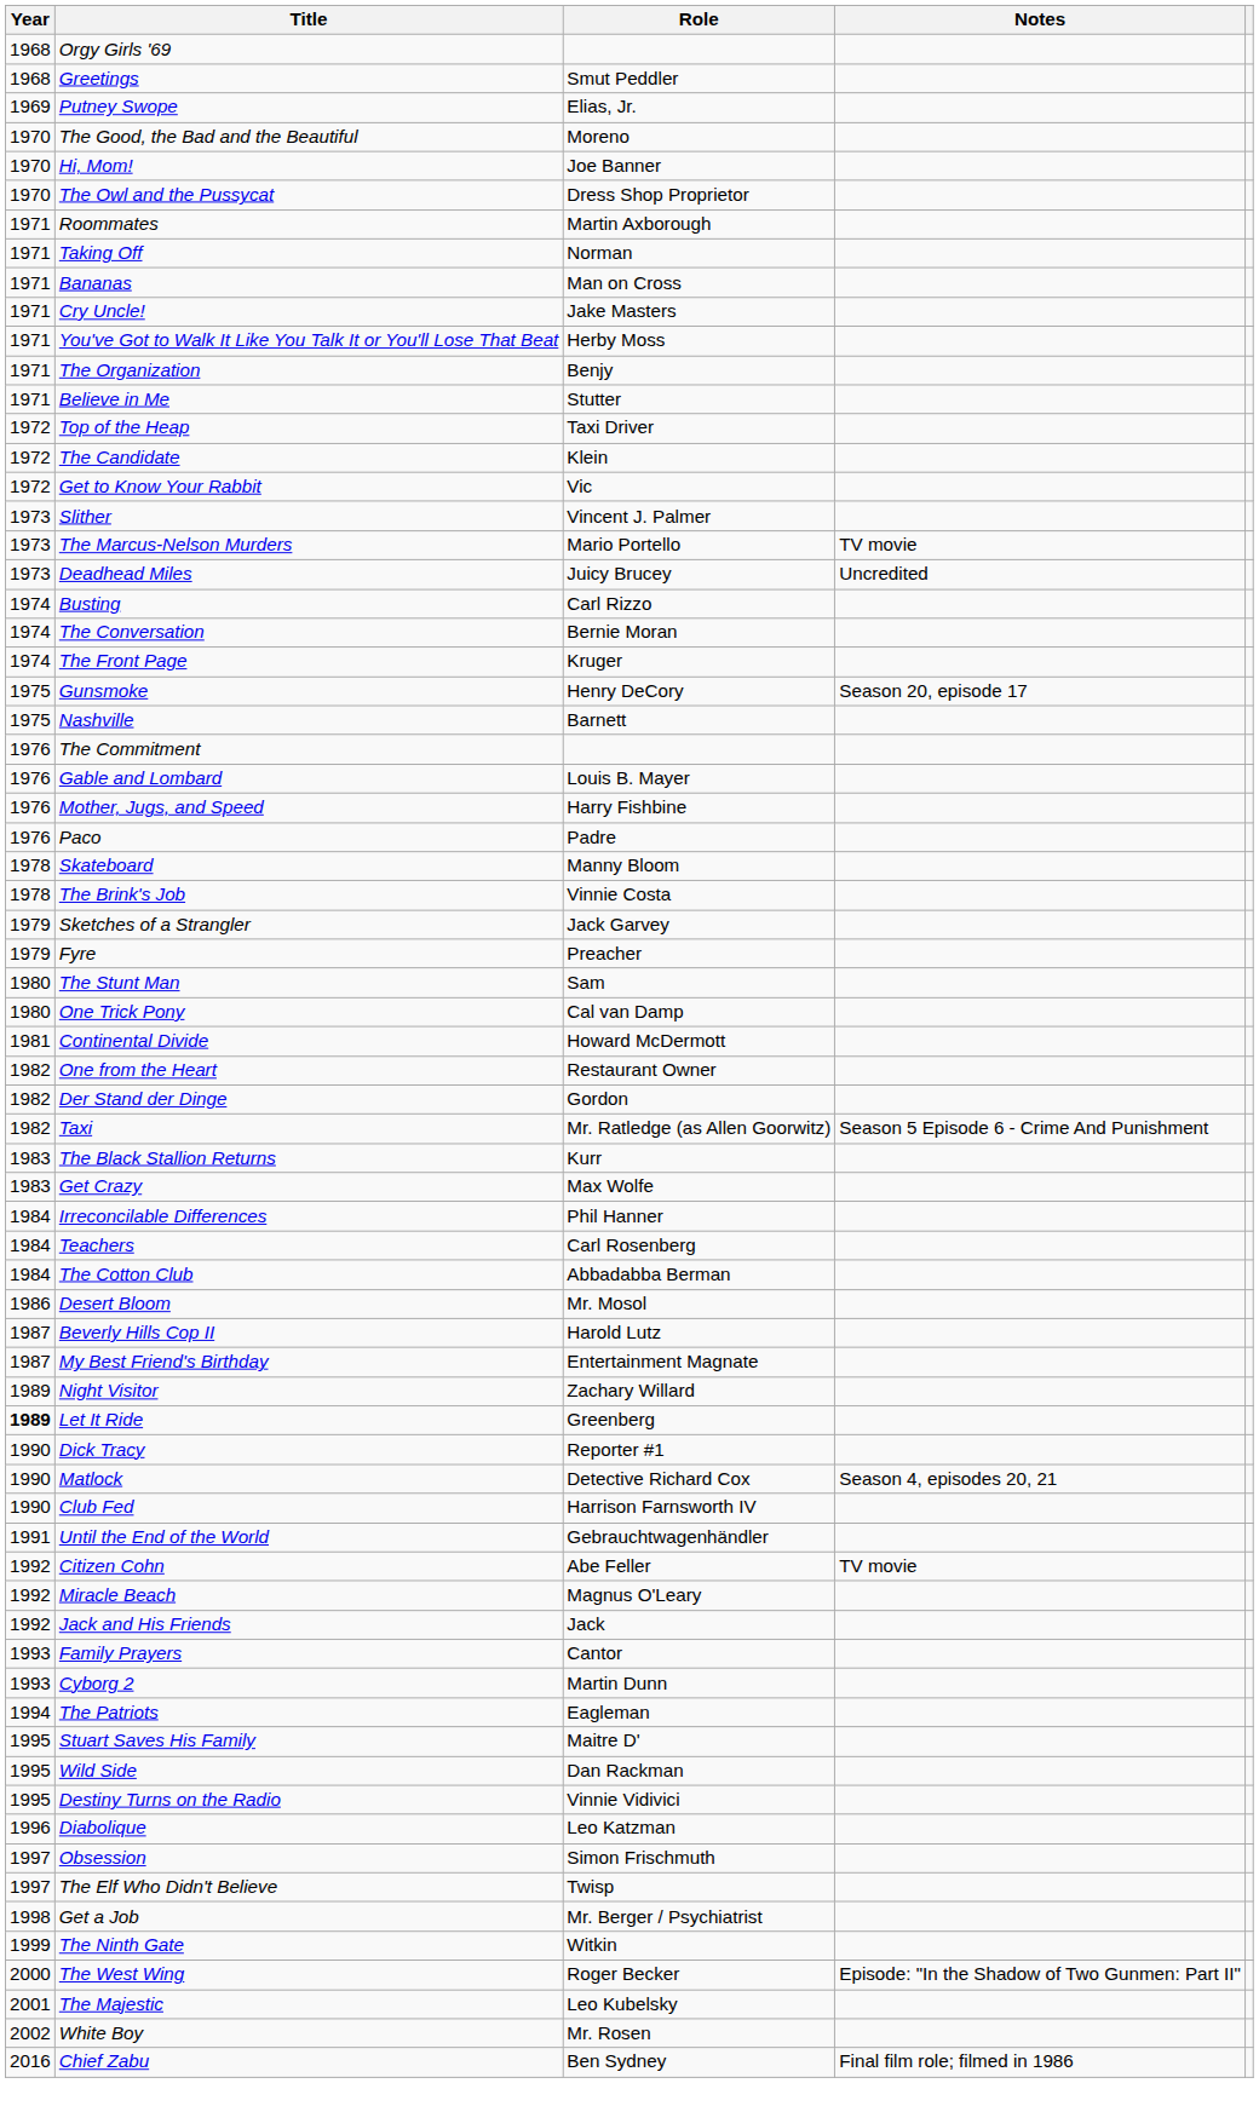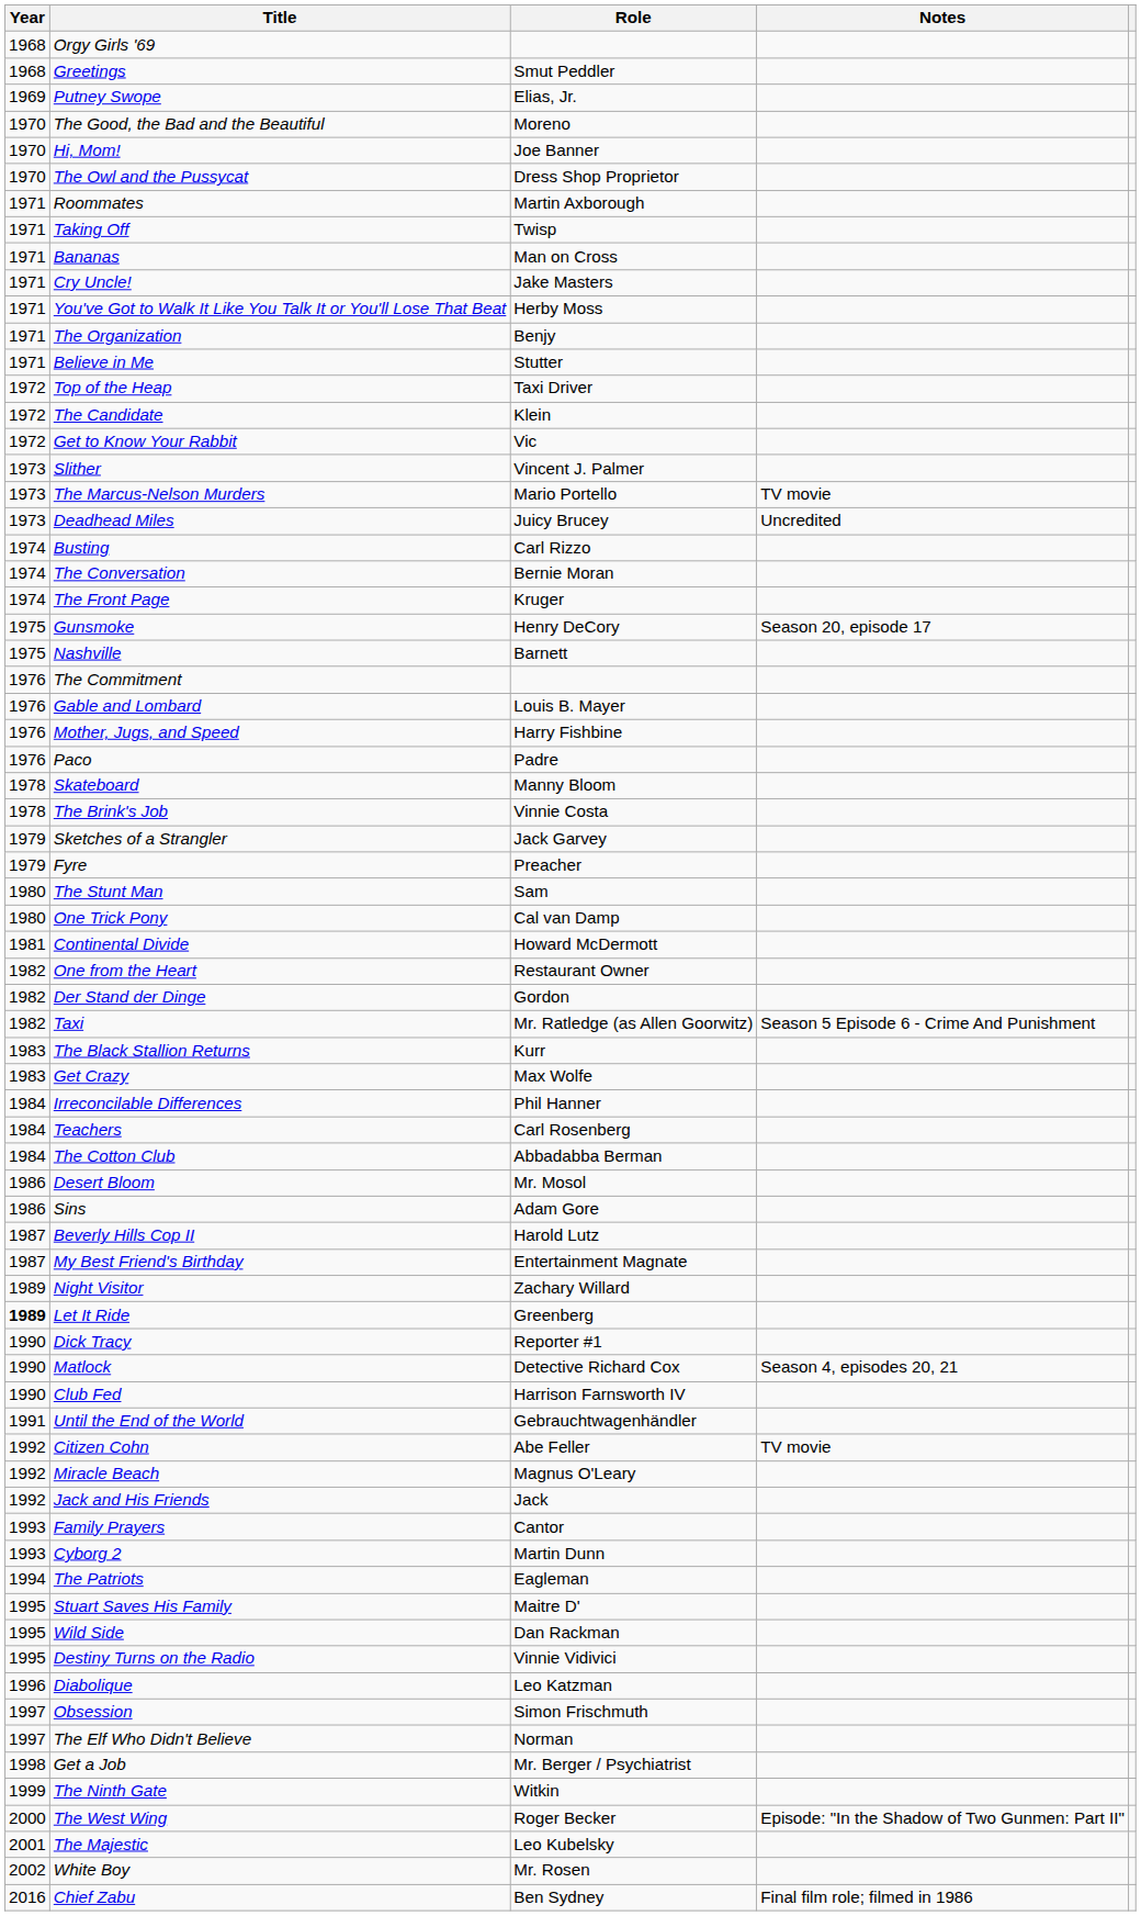 <table class="wikitable sortable">
 <tr>
 <th>Year</th>
 <th>Title</th>
 <th>Role</th>
 <th>Notes</th>
 <th></th>
 </tr>
 <tr>
 <td>1968</td>
 <td><em>Orgy Girls '69</em></td>
 <td></td>
 <td></td>
 <td></td>
 </tr>
 <tr>
 <td>1968</td>
 <td><em><a href='#'>Greetings</a></em></td>
 <td>Smut Peddler</td>
 <td></td>
 <td></td>
 </tr>
 <tr>
 <td>1969</td>
 <td><em><a href='#'>Putney Swope</a></em></td>
 <td>Elias, Jr.</td>
 <td></td>
 <td></td>
 </tr>
 <tr>
 <td>1970</td>
 <td><em>The Good, the Bad and the Beautiful</em></td>
 <td>Moreno</td>
 <td></td>
 <td></td>
 </tr>
 <tr>
 <td>1970</td>
 <td><em><a href='#'>Hi, Mom!</a></em></td>
 <td>Joe Banner</td>
 <td></td>
 <td></td>
 </tr>
 <tr>
 <td>1970</td>
 <td><em><a href='#'>The Owl and the Pussycat</a></em></td>
 <td>Dress Shop Proprietor</td>
 <td></td>
 <td></td>
 </tr>
 <tr>
 <td>1971</td>
 <td><em>Roommates</em></td>
 <td>Martin Axborough</td>
 <td></td>
 <td></td>
 </tr>
 <tr>
 <td>1971</td>
 <td><em><a href='#'>Taking Off</a></em></td>
-<td>Norman</td>
+<td>Twisp</td>
 <td></td>
 <td></td>
 </tr>
 <tr>
 <td>1971</td>
 <td><em><a href='#'>Bananas</a></em></td>
 <td>Man on Cross</td>
 <td></td>
 <td></td>
 </tr>
 <tr>
 <td>1971</td>
 <td><em><a href='#'>Cry Uncle!</a></em></td>
 <td>Jake Masters</td>
 <td></td>
 <td></td>
 </tr>
 <tr>
 <td>1971</td>
 <td><em><a href='#'>You've Got to Walk It Like You Talk It or You'll Lose That Beat</a></em></td>
 <td>Herby Moss</td>
 <td></td>
 <td></td>
 </tr>
 <tr>
 <td>1971</td>
 <td><em><a href='#'>The Organization</a></em></td>
 <td>Benjy</td>
 <td></td>
 <td></td>
 </tr>
 <tr>
 <td>1971</td>
 <td><em><a href='#'>Believe in Me</a></em></td>
 <td>Stutter</td>
 <td></td>
 <td></td>
 </tr>
 <tr>
 <td>1972</td>
 <td><em><a href='#'>Top of the Heap</a></em></td>
 <td>Taxi Driver</td>
 <td></td>
 <td></td>
 </tr>
 <tr>
 <td>1972</td>
 <td><em><a href='#'>The Candidate</a></em></td>
 <td>Klein</td>
 <td></td>
 <td></td>
 </tr>
 <tr>
 <td>1972</td>
 <td><em><a href='#'>Get to Know Your Rabbit</a></em></td>
 <td>Vic</td>
 <td></td>
 <td></td>
 </tr>
 <tr>
 <td>1973</td>
 <td><em><a href='#'>Slither</a></em></td>
 <td>Vincent J. Palmer</td>
 <td></td>
 <td></td>
 </tr>
 <tr>
 <td>1973</td>
 <td><em><a href='#'>The Marcus-Nelson Murders</a></em></td>
 <td>Mario Portello</td>
 <td>TV movie</td>
 <td></td>
 </tr>
 <tr>
 <td>1973</td>
 <td><em><a href='#'>Deadhead Miles</a></em></td>
 <td>Juicy Brucey</td>
 <td>Uncredited</td>
 <td></td>
 </tr>
 <tr>
 <td>1974</td>
 <td><em><a href='#'>Busting</a></em></td>
 <td>Carl Rizzo</td>
 <td></td>
 <td></td>
 </tr>
 <tr>
 <td>1974</td>
 <td><em><a href='#'>The Conversation</a></em></td>
 <td>Bernie Moran</td>
 <td></td>
 <td></td>
 </tr>
 <tr>
 <td>1974</td>
 <td><em><a href='#'>The Front Page</a></em></td>
 <td>Kruger</td>
 <td></td>
 <td></td>
 </tr>
 <tr>
 <td>1975</td>
 <td><em><a href='#'>Gunsmoke</a></em></td>
 <td>Henry DeCory</td>
 <td>Season 20, episode 17</td>
 <td></td>
 </tr>
 <tr>
 <td>1975</td>
 <td><em><a href='#'>Nashville</a></em></td>
 <td>Barnett</td>
 <td></td>
 <td></td>
 </tr>
 <tr>
 <td>1976</td>
 <td><em>The Commitment</em></td>
 <td></td>
 <td></td>
 <td></td>
 </tr>
 <tr>
 <td>1976</td>
 <td><em><a href='#'>Gable and Lombard</a></em></td>
 <td>Louis B. Mayer</td>
 <td></td>
 <td></td>
 </tr>
 <tr>
 <td>1976</td>
 <td><em><a href='#'>Mother, Jugs, and Speed</a></em></td>
 <td>Harry Fishbine</td>
 <td></td>
 <td></td>
 </tr>
 <tr>
 <td>1976</td>
 <td><em>Paco</em></td>
 <td>Padre</td>
 <td></td>
 <td></td>
 </tr>
 <tr>
 <td>1978</td>
 <td><em><a href='#'>Skateboard</a></em></td>
 <td>Manny Bloom</td>
 <td></td>
 <td></td>
 </tr>
 <tr>
 <td>1978</td>
 <td><em><a href='#'>The Brink's Job</a></em></td>
 <td>Vinnie Costa</td>
 <td></td>
 <td></td>
 </tr>
 <tr>
 <td>1979</td>
 <td><em>Sketches of a Strangler</em></td>
 <td>Jack Garvey</td>
 <td></td>
 <td></td>
 </tr>
 <tr>
 <td>1979</td>
 <td><em>Fyre</em></td>
 <td>Preacher</td>
 <td></td>
 <td></td>
 </tr>
 <tr>
 <td>1980</td>
 <td><em><a href='#'>The Stunt Man</a></em></td>
 <td>Sam</td>
 <td></td>
 <td></td>
 </tr>
 <tr>
 <td>1980</td>
 <td><em><a href='#'>One Trick Pony</a></em></td>
 <td>Cal van Damp</td>
 <td></td>
 <td></td>
 </tr>
 <tr>
 <td>1981</td>
 <td><em><a href='#'>Continental Divide</a></em></td>
 <td>Howard McDermott</td>
 <td></td>
 <td></td>
 </tr>
 <tr>
 <td>1982</td>
 <td><em><a href='#'>One from the Heart</a></em></td>
 <td>Restaurant Owner</td>
 <td></td>
 <td></td>
 </tr>
 <tr>
 <td>1982</td>
 <td><em><a href='#'>Der Stand der Dinge</a></em></td>
 <td>Gordon</td>
 <td></td>
 <td></td>
 </tr>
 <tr>
 <td>1982</td>
 <td><em><a href='#'>Taxi</a></em></td>
 <td>Mr. Ratledge (as Allen Goorwitz)</td>
 <td>Season 5 Episode 6 - Crime And Punishment</td>
 <td></td>
 </tr>
 <tr>
 <td>1983</td>
 <td><em><a href='#'>The Black Stallion Returns</a></em></td>
 <td>Kurr</td>
 <td></td>
 <td></td>
 </tr>
 <tr>
 <td>1983</td>
 <td><em><a href='#'>Get Crazy</a></em></td>
 <td>Max Wolfe</td>
 <td></td>
 <td></td>
 </tr>
 <tr>
 <td>1984</td>
 <td><em><a href='#'>Irreconcilable Differences</a></em></td>
 <td>Phil Hanner</td>
 <td></td>
 <td></td>
 </tr>
 <tr>
 <td>1984</td>
 <td><em><a href='#'>Teachers</a></em></td>
 <td>Carl Rosenberg</td>
 <td></td>
 <td></td>
 </tr>
 <tr>
 <td>1984</td>
 <td><em><a href='#'>The Cotton Club</a></em></td>
 <td>Abbadabba Berman</td>
 <td></td>
 <td></td>
 </tr>
 <tr>
 <td>1986</td>
 <td><em><a href='#'>Desert Bloom</a></em></td>
 <td>Mr. Mosol</td>
 <td></td>
 <td></td>
 </tr>
 <tr>
+<td>1986</td>
+<td><em>Sins</em></td>
+<td>Adam Gore</td>
+<td></td>
+<td></td>
+</tr>
+<tr>
 <td>1987</td>
 <td><em><a href='#'>Beverly Hills Cop II</a></em></td>
 <td>Harold Lutz</td>
 <td></td>
 <td></td>
 </tr>
 <tr>
 <td>1987</td>
 <td><em><a href='#'>My Best Friend's Birthday</a></em></td>
 <td>Entertainment Magnate</td>
 <td></td>
 <td></td>
 </tr>
 <tr>
 <td>1989</td>
 <td><em><a href='#'>Night Visitor</a></em></td>
 <td>Zachary Willard</td>
 <td></td>
 <td></td>
 </tr>
 <tr>
 <td><strong>1989</strong></td>
 <td><em><a href='#'>Let It Ride</a></em></td>
 <td>Greenberg</td>
 <td></td>
 <td></td>
 </tr>
 <tr>
 <td>1990</td>
 <td><em><a href='#'>Dick Tracy</a></em></td>
 <td>Reporter #1</td>
 <td></td>
 <td></td>
 </tr>
 <tr>
 <td>1990</td>
 <td><em><a href='#'>Matlock</a></em></td>
 <td>Detective Richard Cox</td>
 <td>Season 4, episodes 20, 21</td>
 <td></td>
 </tr>
 <tr>
 <td>1990</td>
 <td><em><a href='#'>Club Fed</a></em></td>
 <td>Harrison Farnsworth IV</td>
 <td></td>
 <td></td>
 </tr>
 <tr>
 <td>1991</td>
 <td><em><a href='#'>Until the End of the World</a></em></td>
 <td>Gebrauchtwagenhändler</td>
 <td></td>
 <td></td>
 </tr>
 <tr>
 <td>1992</td>
 <td><em><a href='#'>Citizen Cohn</a></em></td>
 <td>Abe Feller</td>
 <td>TV movie</td>
 <td></td>
 </tr>
 <tr>
 <td>1992</td>
 <td><em><a href='#'>Miracle Beach</a></em></td>
 <td>Magnus O'Leary</td>
 <td></td>
 <td></td>
 </tr>
 <tr>
 <td>1992</td>
 <td><em><a href='#'>Jack and His Friends</a></em></td>
 <td>Jack</td>
 <td></td>
 <td></td>
 </tr>
 <tr>
 <td>1993</td>
 <td><em><a href='#'>Family Prayers</a></em></td>
 <td>Cantor</td>
 <td></td>
 <td></td>
 </tr>
 <tr>
 <td>1993</td>
 <td><em><a href='#'>Cyborg 2</a></em></td>
 <td>Martin Dunn</td>
 <td></td>
 <td></td>
 </tr>
 <tr>
 <td>1994</td>
 <td><em><a href='#'>The Patriots</a></em></td>
 <td>Eagleman</td>
 <td></td>
 <td></td>
 </tr>
 <tr>
 <td>1995</td>
 <td><em><a href='#'>Stuart Saves His Family</a></em></td>
 <td>Maitre D'</td>
 <td></td>
 <td></td>
 </tr>
 <tr>
 <td>1995</td>
 <td><em><a href='#'>Wild Side</a></em></td>
 <td>Dan Rackman</td>
 <td></td>
 <td></td>
 </tr>
 <tr>
 <td>1995</td>
 <td><em><a href='#'>Destiny Turns on the Radio</a></em></td>
 <td>Vinnie Vidivici</td>
 <td></td>
 <td></td>
 </tr>
 <tr>
 <td>1996</td>
 <td><em><a href='#'>Diabolique</a></em></td>
 <td>Leo Katzman</td>
 <td></td>
 <td></td>
 </tr>
 <tr>
 <td>1997</td>
 <td><em><a href='#'>Obsession</a></em></td>
 <td>Simon Frischmuth</td>
 <td></td>
 <td></td>
 </tr>
 <tr>
 <td>1997</td>
 <td><em>The Elf Who Didn't Believe</em></td>
-<td>Twisp</td>
+<td>Norman</td>
 <td></td>
 <td></td>
 </tr>
 <tr>
 <td>1998</td>
 <td><em>Get a Job</em></td>
 <td>Mr. Berger / Psychiatrist</td>
 <td></td>
 <td></td>
 </tr>
 <tr>
 <td>1999</td>
 <td><em><a href='#'>The Ninth Gate</a></em></td>
 <td>Witkin</td>
 <td></td>
 <td></td>
 </tr>
 <tr>
 <td>2000</td>
 <td><em><a href='#'>The West Wing</a></em></td>
 <td>Roger Becker</td>
 <td>Episode: "In the Shadow of Two Gunmen: Part II"</td>
 <td></td>
 </tr>
 <tr>
 <td>2001</td>
 <td><em><a href='#'>The Majestic</a></em></td>
 <td>Leo Kubelsky</td>
 <td></td>
 <td></td>
 </tr>
 <tr>
 <td>2002</td>
 <td><em>White Boy</em></td>
 <td>Mr. Rosen</td>
 <td></td>
 <td></td>
 </tr>
 <tr>
 <td>2016</td>
 <td><em><a href='#'>Chief Zabu</a></em></td>
 <td>Ben Sydney</td>
 <td>Final film role; filmed in 1986</td>
 <td></td>
 </tr>
 </table>
